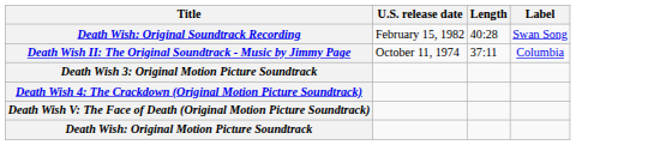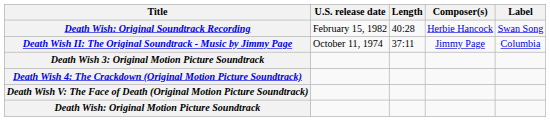 <table class="wikitable plainrowheaders" style="text-align:center;">
 <tr>
 <th>Title</th>
 <th>U.S. release date</th>
 <th>Length</th>
+<th>Composer(s)</th>
 <th>Label</th>
 </tr>
 <tr>
 <th scope="row"><em><a href='#'>Death Wish: Original Soundtrack Recording</a></em></th>
 <td style="text-align:left">February 15, 1982</td>
 <td style="text-align:left">40:28</td>
+<td><a href='#'>Herbie Hancock</a></td>
 <td><a href='#'>Swan Song</a></td>
 </tr>
 <tr>
 <th scope="row"><em><a href='#'>Death Wish II: The Original Soundtrack - Music by Jimmy Page</a></em></th>
 <td style="text-align:left">October 11, 1974</td>
 <td style="text-align:left">37:11</td>
+<td><a href='#'>Jimmy Page</a></td>
 <td><a href='#'>Columbia</a></td>
 </tr>
 <tr>
 <th scope="row"><em>Death Wish 3: Original Motion Picture Soundtrack</em></th>
 <td style="text-align:left"></td>
 <td style="text-align:left"></td>
 <td></td>
+<td></td>
 </tr>
 <tr>
 <th scope="row"><em><a href='#'>Death Wish 4: The Crackdown (Original Motion Picture Soundtrack)</a></em></th>
 <td style="text-align:left"></td>
 <td style="text-align:left"></td>
+<td></td>
 <td></td>
 </tr>
 <tr>
 <th scope="row"><em>Death Wish V: The Face of Death (Original Motion Picture Soundtrack)</em></th>
 <td style="text-align:left"></td>
 <td style="text-align:left"></td>
 <td></td>
+<td></td>
 </tr>
 <tr>
 <th scope="row"><em>Death Wish: Original Motion Picture Soundtrack</em></th>
 <td style="text-align:left"></td>
 <td style="text-align:left"></td>
 <td></td>
+<td></td>
 </tr>
 </table>
